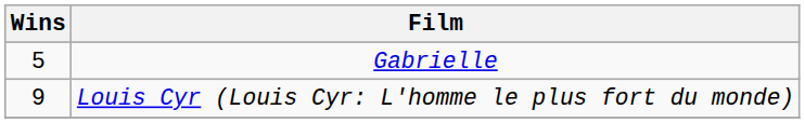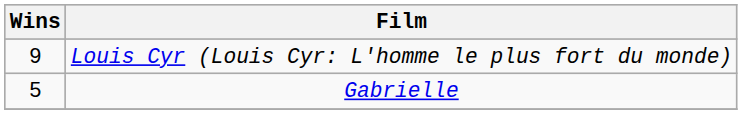 <table class="wikitable" style="text-align:center;">
 <tr>
 <th scope="col" width="17">Wins</th>
 <th scope="col" align="center">Film</th>
 </tr>
 <tr>
+<td rowspan="1" style="text-align:center;">9</td>
+<td><em><a href='#'>Louis Cyr</a> (Louis Cyr: L'homme le plus fort du monde)</em></td>
+</tr>
+<tr>
 <td rowspan="1" style="text-align:center;">5</td>
 <td><em><a href='#'>Gabrielle</a></em></td>
 </tr>
 <tr>
-<td rowspan="1" style="text-align:center;">9</td>
-<td><em><a href='#'>Louis Cyr</a> (Louis Cyr: L'homme le plus fort du monde)</em></td>
-</tr>
-<tr>
 </tr>
 </table>
